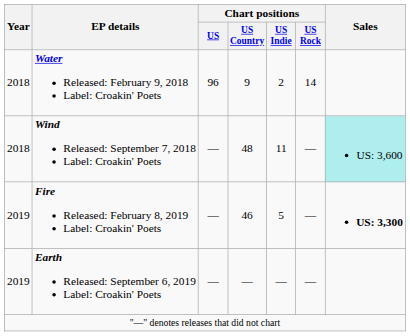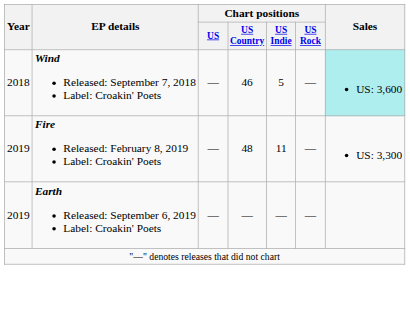 <table class="wikitable" style="text-align:center">
 <tr>
 <th rowspan="2">Year</th>
 <th rowspan="2">EP details</th>
 <th colspan="4">Chart positions</th>
 <th rowspan="2">Sales</th>
 </tr>
 <tr style="font-size:smaller">
 <th width="35"><a href='#'>US</a><br></th>
 <th width="35"><a href='#'>US Country</a><br></th>
 <th width="35"><a href='#'>US Indie</a><br></th>
 <th width="35"><a href='#'>US Rock</a><br></th>
 </tr>
 <tr>
 <td>2018</td>
-<td align="left"><strong><em><a href='#'>Water</a></em></strong><br><ul><li>Released: February 9, 2018</li><li>Label: Croakin' Poets</li></ul></td>
-<td>96</td>
-<td>9</td>
-<td>2</td>
-<td>14</td>
-<td></td>
-</tr>
-<tr>
-<td>2018</td>
 <td align="left"><strong><em>Wind</em></strong><br><ul><li>Released: September 7, 2018</li><li>Label: Croakin' Poets</li></ul></td>
 <td>—</td>
-<td>48</td>
-<td>11</td>
+<td>46</td>
+<td>5</td>
 <td>—</td>
 <td style="background: paleturquoise;"><br><ul><li>US: 3,600</li></ul></td>
 </tr>
 <tr>
 <td>2019</td>
 <td align="left"><strong><em>Fire</em></strong><br><ul><li>Released: February 8, 2019</li><li>Label: Croakin' Poets</li></ul></td>
 <td>—</td>
-<td>46</td>
-<td>5</td>
+<td>48</td>
+<td>11</td>
 <td>—</td>
-<td><strong><br><ul><li>US: 3,300</li></ul></strong></td>
+<td><br><ul><li>US: 3,300</li></ul></td>
 </tr>
 <tr>
 <td>2019</td>
 <td align="left"><strong><em>Earth</em></strong><br><ul><li>Released: September 6, 2019</li><li>Label: Croakin' Poets</li></ul></td>
 <td>—</td>
 <td>—</td>
 <td>—</td>
 <td>—</td>
 <td></td>
 </tr>
 <tr>
 <td colspan="7" style="font-size:85%">"—" denotes releases that did not chart</td>
 </tr>
 </table>
